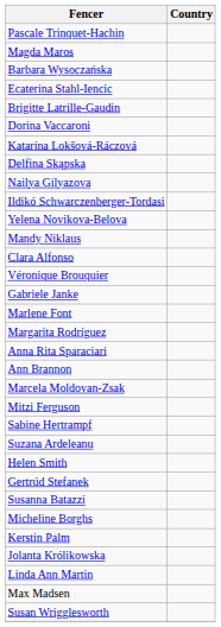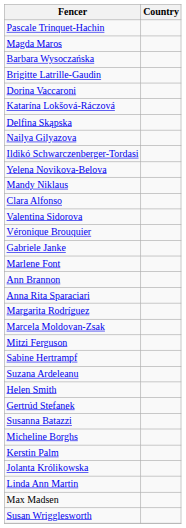 <table class="wikitable" style="text-align: left;">
 <tr>
 <th>Fencer</th>
 <th>Country</th>
 </tr>
 <tr>
 <td><a href='#'>Pascale Trinquet-Hachin</a></td>
 <td></td>
 </tr>
 <tr>
 <td><a href='#'>Magda Maros</a></td>
 <td></td>
 </tr>
 <tr>
 <td><a href='#'>Barbara Wysoczańska</a></td>
-<td></td>
-</tr>
-<tr>
-<td><a href='#'>Ecaterina Stahl-Iencic</a></td>
 <td></td>
 </tr>
 <tr>
 <td><a href='#'>Brigitte Latrille-Gaudin</a></td>
 <td></td>
 </tr>
 <tr>
 <td><a href='#'>Dorina Vaccaroni</a></td>
 <td></td>
 </tr>
 <tr>
 <td><a href='#'>Katarína Lokšová-Ráczová</a></td>
 <td></td>
 </tr>
 <tr>
 <td><a href='#'>Delfina Skąpska</a></td>
 <td></td>
 </tr>
 <tr>
 <td><a href='#'>Nailya Gilyazova</a></td>
 <td></td>
 </tr>
 <tr>
 <td><a href='#'>Ildikó Schwarczenberger-Tordasi</a></td>
 <td></td>
 </tr>
 <tr>
 <td><a href='#'>Yelena Novikova-Belova</a></td>
 <td></td>
 </tr>
 <tr>
 <td><a href='#'>Mandy Niklaus</a></td>
 <td></td>
 </tr>
 <tr>
 <td><a href='#'>Clara Alfonso</a></td>
 <td></td>
 </tr>
 <tr>
+<td><a href='#'>Valentina Sidorova</a></td>
+<td></td>
+</tr>
+<tr>
 <td><a href='#'>Véronique Brouquier</a></td>
 <td></td>
 </tr>
 <tr>
 <td><a href='#'>Gabriele Janke</a></td>
 <td></td>
 </tr>
 <tr>
 <td><a href='#'>Marlene Font</a></td>
 <td></td>
 </tr>
 <tr>
-<td><a href='#'>Margarita Rodríguez</a></td>
+<td><a href='#'>Ann Brannon</a></td>
 <td></td>
 </tr>
 <tr>
 <td><a href='#'>Anna Rita Sparaciari</a></td>
 <td></td>
 </tr>
 <tr>
-<td><a href='#'>Ann Brannon</a></td>
+<td><a href='#'>Margarita Rodríguez</a></td>
 <td></td>
 </tr>
 <tr>
 <td><a href='#'>Marcela Moldovan-Zsak</a></td>
 <td></td>
 </tr>
 <tr>
 <td><a href='#'>Mitzi Ferguson</a></td>
 <td></td>
 </tr>
 <tr>
 <td><a href='#'>Sabine Hertrampf</a></td>
 <td></td>
 </tr>
 <tr>
 <td><a href='#'>Suzana Ardeleanu</a></td>
 <td></td>
 </tr>
 <tr>
 <td><a href='#'>Helen Smith</a></td>
 <td></td>
 </tr>
 <tr>
 <td><a href='#'>Gertrúd Stefanek</a></td>
 <td></td>
 </tr>
 <tr>
 <td><a href='#'>Susanna Batazzi</a></td>
 <td></td>
 </tr>
 <tr>
 <td><a href='#'>Micheline Borghs</a></td>
 <td></td>
 </tr>
 <tr>
 <td><a href='#'>Kerstin Palm</a></td>
 <td></td>
 </tr>
 <tr>
 <td><a href='#'>Jolanta Królikowska</a></td>
 <td></td>
 </tr>
 <tr>
 <td><a href='#'>Linda Ann Martin</a></td>
 <td></td>
 </tr>
 <tr>
 <td>Max Madsen</td>
 <td></td>
 </tr>
 <tr>
 <td><a href='#'>Susan Wrigglesworth</a></td>
 <td></td>
 </tr>
 <tr>
 </tr>
 </table>
